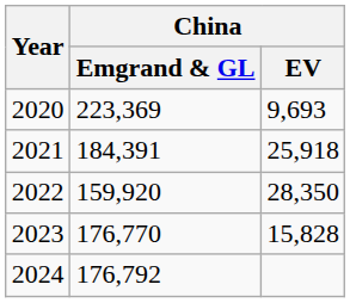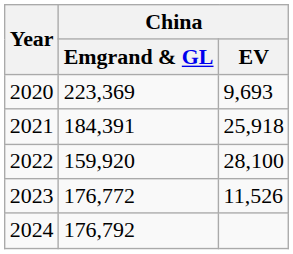 <table class="wikitable">
 <tr>
 <th rowspan="2">Year</th>
 <th colspan="2">China</th>
 </tr>
 <tr>
 <th>Emgrand & <a href='#'>GL</a></th>
 <th>EV</th>
 </tr>
 <tr>
 <td>2020</td>
 <td>223,369</td>
 <td>9,693</td>
 </tr>
 <tr>
 <td>2021</td>
 <td>184,391</td>
 <td>25,918</td>
 </tr>
 <tr>
 <td>2022</td>
 <td>159,920</td>
-<td>28,350</td>
+<td>28,100</td>
 </tr>
 <tr>
 <td>2023</td>
-<td>176,770</td>
-<td>15,828</td>
+<td>176,772</td>
+<td>11,526</td>
 </tr>
 <tr>
 <td>2024</td>
 <td>176,792</td>
 <td></td>
 </tr>
 </table>
